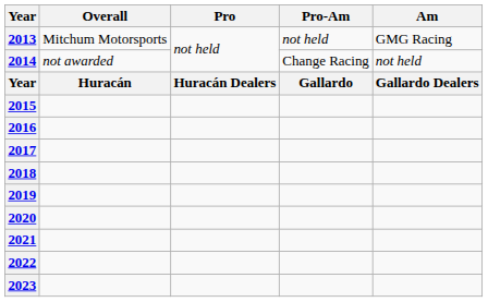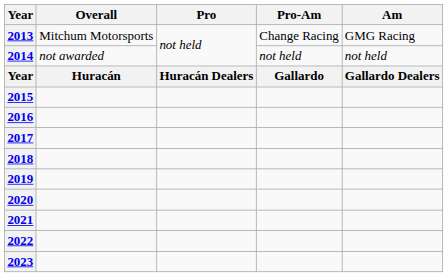 <table class="wikitable">
 <tr>
 <th>Year</th>
 <th>Overall</th>
 <th>Pro</th>
 <th>Pro-Am</th>
 <th>Am</th>
 </tr>
 <tr>
 <th><a href='#'>2013</a></th>
 <td> Mitchum Motorsports</td>
 <td rowspan=2><em>not held</em></td>
-<td><em>not held</em></td>
+<td> Change Racing</td>
 <td> GMG Racing</td>
 </tr>
 <tr>
 <th><a href='#'>2014</a></th>
 <td><em>not awarded</em></td>
-<td> Change Racing</td>
+<td><em>not held</em></td>
 <td><em>not held</em></td>
 </tr>
 <tr>
 <th>Year</th>
 <th>Huracán</th>
 <th>Huracán Dealers</th>
 <th>Gallardo</th>
 <th>Gallardo Dealers</th>
 </tr>
 <tr>
 <th><a href='#'>2015</a></th>
 <td></td>
 <td></td>
 <td></td>
 <td></td>
 </tr>
 <tr>
 <th><a href='#'>2016</a></th>
 <td></td>
 <td></td>
 <td></td>
 <td></td>
 </tr>
 <tr>
 <th><a href='#'>2017</a></th>
 <td></td>
 <td></td>
 <td></td>
 <td></td>
 </tr>
 <tr>
 <th><a href='#'>2018</a></th>
 <td></td>
 <td></td>
 <td></td>
 <td></td>
 </tr>
 <tr>
 <th><a href='#'>2019</a></th>
 <td></td>
 <td></td>
 <td></td>
 <td></td>
 </tr>
 <tr>
 <th><a href='#'>2020</a></th>
 <td></td>
 <td></td>
 <td></td>
 <td></td>
 </tr>
 <tr>
 <th><a href='#'>2021</a></th>
 <td></td>
 <td></td>
 <td></td>
 <td></td>
 </tr>
 <tr>
 <th><a href='#'>2022</a></th>
 <td></td>
 <td></td>
 <td></td>
 <td></td>
 </tr>
 <tr>
 <th><a href='#'>2023</a></th>
 <td></td>
 <td></td>
 <td></td>
 <td></td>
 </tr>
 </table>
